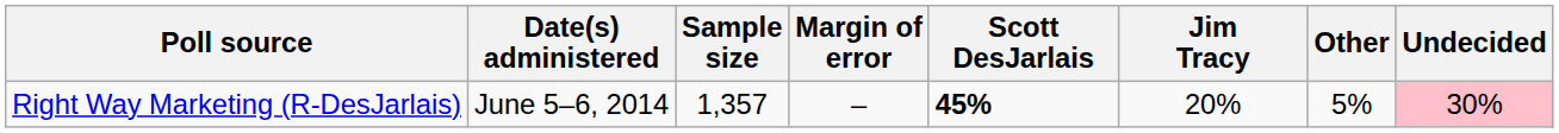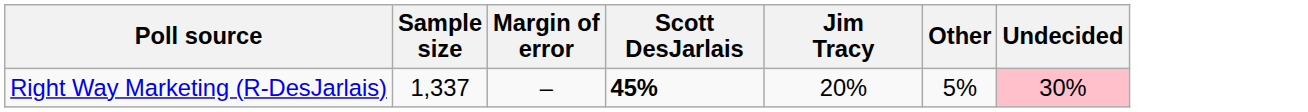 <table class="wikitable">
 <tr>
 <th>Poll source</th>
-<th>Date(s)<br>administered</th>
 <th>Sample<br>size</th>
 <th>Margin of<br>error</th>
 <th style="width:100px;">Scott<br>DesJarlais</th>
 <th style="width:100px;">Jim<br>Tracy</th>
 <th>Other</th>
 <th>Undecided</th>
 </tr>
 <tr>
 <td><a href='#'>Right Way Marketing (R-DesJarlais)</a></td>
-<td align=center>June 5–6, 2014</td>
-<td align=center>1,357</td>
+<td align=center>1,337</td>
 <td align=center>–</td>
 <td><strong>45%</strong></td>
 <td align=center>20%</td>
 <td align=center>5%</td>
 <td align=center style="background: pink;">30%</td>
 </tr>
 </table>
